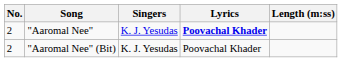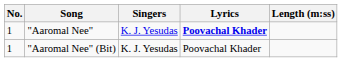 <table class="wikitable" style="font-size:95%;">
 <tr>
 <th>No.</th>
 <th>Song</th>
 <th>Singers</th>
 <th>Lyrics</th>
 <th>Length (m:ss)</th>
 </tr>
 <tr>
-<td>2</td>
+<td>1</td>
 <td>"Aaromal Nee"</td>
 <td><a href='#'>K. J. Yesudas</a></td>
 <td><strong><a href='#'>Poovachal Khader</a></strong></td>
 <td></td>
 </tr>
 <tr>
-<td>2</td>
+<td>1</td>
 <td>"Aaromal Nee" (Bit)</td>
 <td>K. J. Yesudas</td>
 <td>Poovachal Khader</td>
 <td></td>
 </tr>
 </table>
